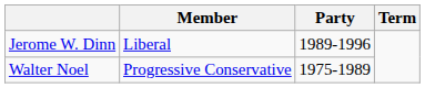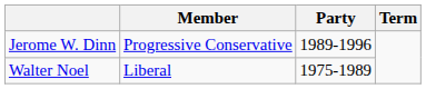 <table class="wikitable">
 <tr>
 <th> </th>
 <th>Member</th>
 <th>Party</th>
 <th>Term</th>
 </tr>
 <tr>
 <td><a href='#'>Jerome W. Dinn</a></td>
-<td><a href='#'>Liberal</a></td>
+<td><a href='#'>Progressive Conservative</a></td>
 <td>1989-1996</td>
 </tr>
 <tr>
 <td><a href='#'>Walter Noel</a></td>
-<td><a href='#'>Progressive Conservative</a></td>
+<td><a href='#'>Liberal</a></td>
 <td>1975-1989</td>
 </tr>
 </table>
